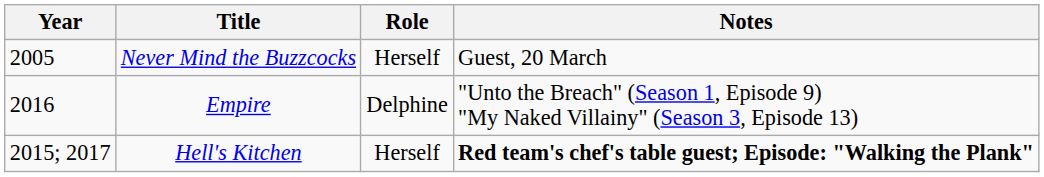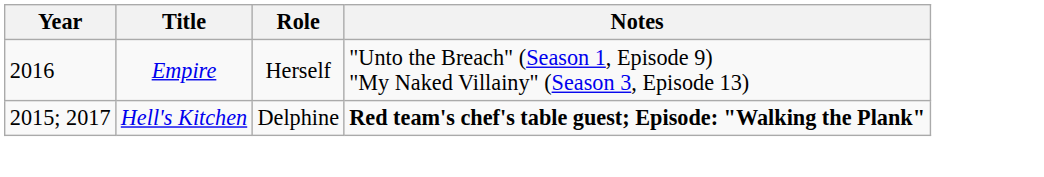 <table class="wikitable sortable">
 <tr>
 <th>Year</th>
 <th>Title</th>
 <th>Role</th>
 <th class="unsortable">Notes</th>
 </tr>
 <tr>
-<td style="text-align:left;">2005</td>
-<td style="text-align:center;"><em><a href='#'>Never Mind the Buzzcocks</a></em></td>
-<td style="text-align:center;">Herself</td>
-<td style="text-align:left;">Guest, 20 March</td>
-</tr>
-<tr>
 <td style="text-align:left;">2016</td>
 <td style="text-align:center;"><em><a href='#'>Empire</a></em></td>
-<td style="text-align:center;">Delphine</td>
+<td style="text-align:center;">Herself</td>
 <td style="text-align:left;">"Unto the Breach" (<a href='#'>Season 1</a>, Episode 9) <br>"My Naked Villainy" (<a href='#'>Season 3</a>, Episode 13)</td>
 </tr>
 <tr>
 <td style="text-align:left;">2015; 2017</td>
 <td style="text-align:center;"><em><a href='#'>Hell's Kitchen</a></em></td>
-<td style="text-align:center;">Herself</td>
+<td style="text-align:center;">Delphine</td>
 <td style="text-align:left;"><strong>Red team's chef's table guest; Episode: "Walking the Plank"</strong></td>
 </tr>
 </table>
